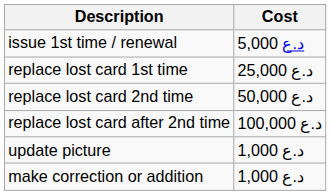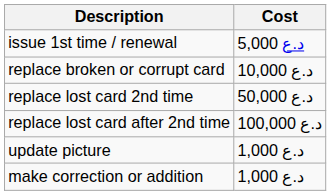 <table class="wikitable">
 <tr>
 <th>Description</th>
 <th>Cost</th>
 </tr>
 <tr>
 <td>issue 1st time / renewal</td>
 <td>5,000 <a href='#'>د.ع</a></td>
 </tr>
 <tr>
-<td>replace lost card 1st time</td>
-<td>25,000 د.ع</td>
+<td>replace broken or corrupt card</td>
+<td>10,000 د.ع</td>
 </tr>
 <tr>
 <td>replace lost card 2nd time</td>
 <td>50,000 د.ع</td>
 </tr>
 <tr>
 <td>replace lost card after 2nd time</td>
 <td>100,000 د.ع</td>
 </tr>
 <tr>
 <td>update picture</td>
 <td>1,000 د.ع</td>
 </tr>
 <tr>
 <td>make correction or addition</td>
 <td>1,000 د.ع</td>
 </tr>
 </table>
